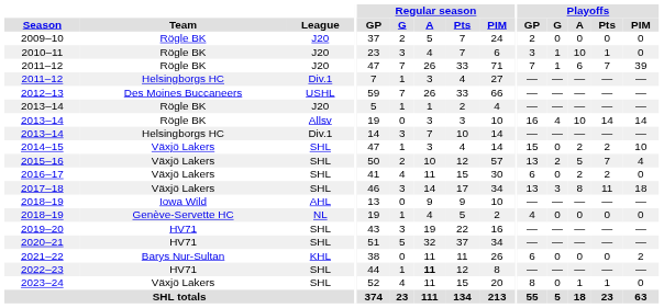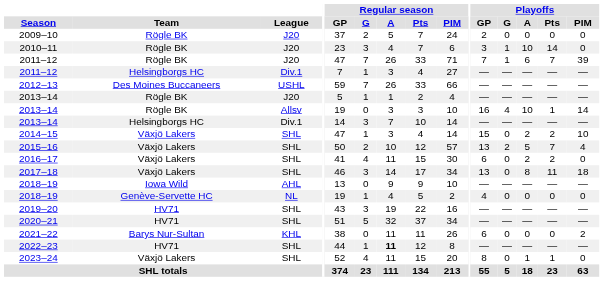 <table border="0" cellpadding="1" cellspacing="0" style="text-align:center; width:60em">
 <tr bgcolor="#e0e0e0">
 <th colspan="3" bgcolor="#ffffff"></th>
 <th rowspan="99" bgcolor="#ffffff"></th>
 <th colspan="5"><a href='#'>Regular season</a></th>
 <th rowspan="99" bgcolor="#ffffff"></th>
 <th colspan="5"><a href='#'>Playoffs</a></th>
 </tr>
 <tr bgcolor="#e0e0e0">
 <th><a href='#'>Season</a></th>
 <th>Team</th>
 <th>League</th>
 <th>GP</th>
 <th><a href='#'>G</a></th>
 <th><a href='#'>A</a></th>
 <th><a href='#'>Pts</a></th>
 <th><a href='#'>PIM</a></th>
 <th>GP</th>
 <th>G</th>
 <th>A</th>
 <th>Pts</th>
 <th>PIM</th>
 </tr>
 <tr>
 <td>2009–10</td>
 <td><a href='#'>Rögle BK</a></td>
 <td><a href='#'>J20</a></td>
 <td>37</td>
 <td>2</td>
 <td>5</td>
 <td>7</td>
 <td>24</td>
 <td>2</td>
 <td>0</td>
 <td>0</td>
 <td>0</td>
 <td>0</td>
 </tr>
 <tr bgcolor="#f0f0f0">
 <td>2010–11</td>
 <td>Rögle BK</td>
 <td>J20</td>
 <td>23</td>
 <td>3</td>
 <td>4</td>
 <td>7</td>
 <td>6</td>
 <td>3</td>
 <td>1</td>
 <td>10</td>
-<td>1</td>
+<td>14</td>
 <td>0</td>
 </tr>
 <tr>
 <td>2011–12</td>
 <td>Rögle BK</td>
 <td>J20</td>
 <td>47</td>
 <td>7</td>
 <td>26</td>
 <td>33</td>
 <td>71</td>
 <td>7</td>
 <td>1</td>
 <td>6</td>
 <td>7</td>
 <td>39</td>
 </tr>
 <tr bgcolor="#f0f0f0">
 <td><a href='#'>2011–12</a></td>
 <td><a href='#'>Helsingborgs HC</a></td>
 <td><a href='#'>Div.1</a></td>
 <td>7</td>
 <td>1</td>
 <td>3</td>
 <td>4</td>
 <td>27</td>
 <td>—</td>
 <td>—</td>
 <td>—</td>
 <td>—</td>
 <td>—</td>
 </tr>
 <tr>
 <td><a href='#'>2012–13</a></td>
 <td><a href='#'>Des Moines Buccaneers</a></td>
 <td><a href='#'>USHL</a></td>
 <td>59</td>
 <td>7</td>
 <td>26</td>
 <td>33</td>
 <td>66</td>
 <td>—</td>
 <td>—</td>
 <td>—</td>
 <td>—</td>
 <td>—</td>
 </tr>
 <tr bgcolor="#f0f0f0">
 <td>2013–14</td>
 <td>Rögle BK</td>
 <td>J20</td>
 <td>5</td>
 <td>1</td>
 <td>1</td>
 <td>2</td>
 <td>4</td>
 <td>—</td>
 <td>—</td>
 <td>—</td>
 <td>—</td>
 <td>—</td>
 </tr>
 <tr>
 <td><a href='#'>2013–14</a></td>
 <td>Rögle BK</td>
 <td><a href='#'>Allsv</a></td>
 <td>19</td>
 <td>0</td>
 <td>3</td>
 <td>3</td>
 <td>10</td>
 <td>16</td>
 <td>4</td>
 <td>10</td>
-<td>14</td>
+<td>1</td>
 <td>14</td>
 </tr>
 <tr bgcolor="#f0f0f0">
 <td><a href='#'>2013–14</a></td>
 <td>Helsingborgs HC</td>
 <td>Div.1</td>
 <td>14</td>
 <td>3</td>
 <td>7</td>
 <td>10</td>
 <td>14</td>
 <td>—</td>
 <td>—</td>
 <td>—</td>
 <td>—</td>
 <td>—</td>
 </tr>
 <tr>
 <td><a href='#'>2014–15</a></td>
 <td><a href='#'>Växjö Lakers</a></td>
 <td><a href='#'>SHL</a></td>
 <td>47</td>
 <td>1</td>
 <td>3</td>
 <td>4</td>
 <td>14</td>
 <td>15</td>
 <td>0</td>
 <td>2</td>
 <td>2</td>
 <td>10</td>
 </tr>
 <tr bgcolor="#f0f0f0">
 <td><a href='#'>2015–16</a></td>
 <td>Växjö Lakers</td>
 <td>SHL</td>
 <td>50</td>
 <td>2</td>
 <td>10</td>
 <td>12</td>
 <td>57</td>
 <td>13</td>
 <td>2</td>
 <td>5</td>
 <td>7</td>
 <td>4</td>
 </tr>
 <tr>
 <td><a href='#'>2016–17</a></td>
 <td>Växjö Lakers</td>
 <td>SHL</td>
 <td>41</td>
 <td>4</td>
 <td>11</td>
 <td>15</td>
 <td>30</td>
 <td>6</td>
 <td>0</td>
 <td>2</td>
 <td>2</td>
 <td>0</td>
 </tr>
 <tr bgcolor="#f0f0f0">
 <td><a href='#'>2017–18</a></td>
 <td>Växjö Lakers</td>
 <td>SHL</td>
 <td>46</td>
 <td>3</td>
 <td>14</td>
 <td>17</td>
 <td>34</td>
 <td>13</td>
-<td>3</td>
+<td>0</td>
 <td>8</td>
 <td>11</td>
 <td>18</td>
 </tr>
 <tr>
 <td><a href='#'>2018–19</a></td>
 <td><a href='#'>Iowa Wild</a></td>
 <td><a href='#'>AHL</a></td>
 <td>13</td>
 <td>0</td>
 <td>9</td>
 <td>9</td>
 <td>10</td>
 <td>—</td>
 <td>—</td>
 <td>—</td>
 <td>—</td>
 <td>—</td>
 </tr>
 <tr bgcolor="#f0f0f0">
 <td><a href='#'>2018–19</a></td>
 <td><a href='#'>Genève-Servette HC</a></td>
 <td><a href='#'>NL</a></td>
 <td>19</td>
 <td>1</td>
 <td>4</td>
 <td>5</td>
 <td>2</td>
 <td>4</td>
 <td>0</td>
 <td>0</td>
 <td>0</td>
 <td>0</td>
 </tr>
 <tr>
 <td><a href='#'>2019–20</a></td>
 <td><a href='#'>HV71</a></td>
 <td>SHL</td>
 <td>43</td>
 <td>3</td>
 <td>19</td>
 <td>22</td>
 <td>16</td>
 <td>—</td>
 <td>—</td>
 <td>—</td>
 <td>—</td>
 <td>—</td>
 </tr>
 <tr bgcolor="#f0f0f0">
 <td><a href='#'>2020–21</a></td>
 <td>HV71</td>
 <td>SHL</td>
 <td>51</td>
 <td>5</td>
 <td>32</td>
 <td>37</td>
 <td>34</td>
 <td>—</td>
 <td>—</td>
 <td>—</td>
 <td>—</td>
 <td>—</td>
 </tr>
 <tr>
 <td><a href='#'>2021–22</a></td>
 <td><a href='#'>Barys Nur-Sultan</a></td>
 <td><a href='#'>KHL</a></td>
 <td>38</td>
 <td>0</td>
 <td>11</td>
 <td>11</td>
 <td>26</td>
 <td>6</td>
 <td>0</td>
 <td>0</td>
 <td>0</td>
 <td>2</td>
 </tr>
 <tr bgcolor="#f0f0f0">
 <td><a href='#'>2022–23</a></td>
 <td>HV71</td>
 <td>SHL</td>
 <td>44</td>
 <td>1</td>
 <td><strong>11</strong></td>
 <td>12</td>
 <td>8</td>
 <td>—</td>
 <td>—</td>
 <td>—</td>
 <td>—</td>
 <td>—</td>
 </tr>
 <tr>
 <td><a href='#'>2023–24</a></td>
 <td>Växjö Lakers</td>
 <td>SHL</td>
 <td>52</td>
 <td>4</td>
 <td>11</td>
 <td>15</td>
 <td>20</td>
 <td>8</td>
 <td>0</td>
 <td>1</td>
 <td>1</td>
 <td>0</td>
 </tr>
 <tr bgcolor="#e0e0e0">
 <th colspan="3">SHL totals</th>
 <th>374</th>
 <th>23</th>
 <th>111</th>
 <th>134</th>
 <th>213</th>
 <th>55</th>
 <th>5</th>
 <th>18</th>
 <th>23</th>
 <th>63</th>
 </tr>
 </table>
